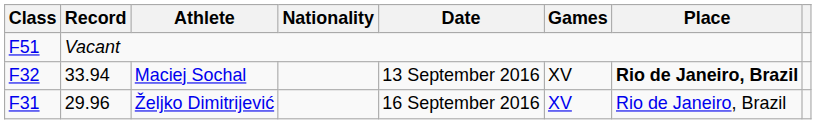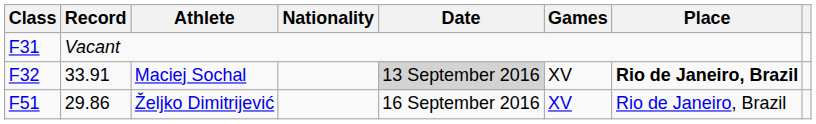 <table class="wikitable">
 <tr>
 <th>Class</th>
 <th>Record</th>
 <th>Athlete</th>
 <th>Nationality</th>
 <th>Date</th>
 <th>Games</th>
 <th>Place</th>
 <th></th>
 </tr>
 <tr>
-<td><a href='#'>F51</a></td>
+<td><a href='#'>F31</a></td>
 <td colspan="6"><em>Vacant</em></td>
 <td></td>
 </tr>
 <tr>
 <td><a href='#'>F32</a></td>
-<td>33.94</td>
+<td>33.91</td>
 <td><a href='#'>Maciej Sochal</a></td>
 <td></td>
-<td>13 September 2016</td>
+<td style="background: lightgrey;">13 September 2016</td>
 <td>XV</td>
 <td><strong> Rio de Janeiro, Brazil</strong></td>
 <td></td>
 </tr>
 <tr>
-<td><a href='#'>F31</a></td>
-<td>29.96</td>
+<td><a href='#'>F51</a></td>
+<td>29.86</td>
 <td><a href='#'>Željko Dimitrijević</a></td>
 <td></td>
 <td>16 September 2016</td>
 <td><a href='#'>XV</a></td>
 <td> <a href='#'>Rio de Janeiro</a>, Brazil</td>
 <td></td>
 </tr>
 </table>
